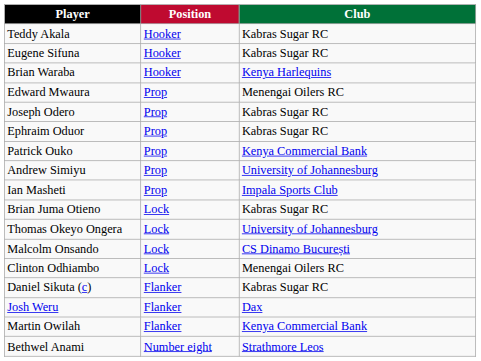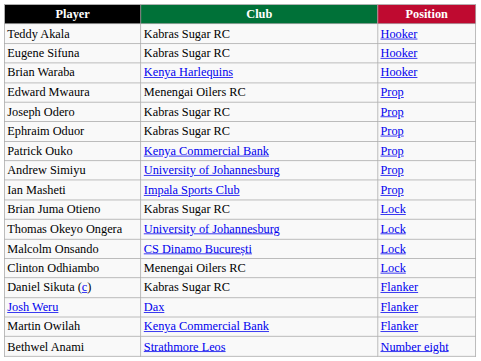 <table class="wikitable">
 <tr>
 <th style="background:#000; color:#fff;width:170px">Player</th>
+<th style="background:#007138; color:#fff;width:300px">Club</th>
 <th style="background:#BF0A30; color:#fff;width:120px">Position</th>
-<th style="background:#007138; color:#fff;width:300px">Club</th>
 </tr>
 <tr>
 <td>Teddy Akala</td>
+<td> Kabras Sugar RC</td>
 <td><a href='#'>Hooker</a></td>
-<td> Kabras Sugar RC</td>
 </tr>
 <tr>
 <td>Eugene Sifuna</td>
+<td> Kabras Sugar RC</td>
 <td><a href='#'>Hooker</a></td>
-<td> Kabras Sugar RC</td>
 </tr>
 <tr>
 <td>Brian Waraba</td>
+<td> <a href='#'>Kenya Harlequins</a></td>
 <td><a href='#'>Hooker</a></td>
-<td> <a href='#'>Kenya Harlequins</a></td>
 </tr>
 <tr>
 <td>Edward Mwaura</td>
+<td> Menengai Oilers RC</td>
 <td><a href='#'>Prop</a></td>
-<td> Menengai Oilers RC</td>
 </tr>
 <tr>
 <td>Joseph Odero</td>
+<td> Kabras Sugar RC</td>
 <td><a href='#'>Prop</a></td>
-<td> Kabras Sugar RC</td>
 </tr>
 <tr>
 <td>Ephraim Oduor</td>
+<td> Kabras Sugar RC</td>
 <td><a href='#'>Prop</a></td>
-<td> Kabras Sugar RC</td>
 </tr>
 <tr>
 <td>Patrick Ouko</td>
+<td> <a href='#'>Kenya Commercial Bank</a></td>
 <td><a href='#'>Prop</a></td>
-<td> <a href='#'>Kenya Commercial Bank</a></td>
 </tr>
 <tr>
 <td>Andrew Simiyu</td>
+<td> <a href='#'>University of Johannesburg</a></td>
 <td><a href='#'>Prop</a></td>
-<td> <a href='#'>University of Johannesburg</a></td>
 </tr>
 <tr>
 <td>Ian Masheti</td>
+<td> <a href='#'>Impala Sports Club</a></td>
 <td><a href='#'>Prop</a></td>
-<td> <a href='#'>Impala Sports Club</a></td>
 </tr>
 <tr>
 <td>Brian Juma Otieno</td>
+<td> Kabras Sugar RC</td>
 <td><a href='#'>Lock</a></td>
-<td> Kabras Sugar RC</td>
 </tr>
 <tr>
 <td>Thomas Okeyo Ongera</td>
+<td> <a href='#'>University of Johannesburg</a></td>
 <td><a href='#'>Lock</a></td>
-<td> <a href='#'>University of Johannesburg</a></td>
 </tr>
 <tr>
 <td>Malcolm Onsando</td>
+<td> <a href='#'>CS Dinamo București</a></td>
 <td><a href='#'>Lock</a></td>
-<td> <a href='#'>CS Dinamo București</a></td>
 </tr>
 <tr>
 <td>Clinton Odhiambo</td>
+<td>  Menengai Oilers RC</td>
 <td><a href='#'>Lock</a></td>
-<td>  Menengai Oilers RC</td>
 </tr>
 <tr>
 <td>Daniel Sikuta (<a href='#'>c</a>)</td>
+<td> Kabras Sugar RC</td>
 <td><a href='#'>Flanker</a></td>
-<td> Kabras Sugar RC</td>
 </tr>
 <tr>
 <td><a href='#'>Josh Weru</a></td>
+<td><a href='#'>Dax</a></td>
 <td><a href='#'>Flanker</a></td>
-<td><a href='#'>Dax</a></td>
 </tr>
 <tr>
 <td>Martin Owilah</td>
+<td> <a href='#'>Kenya Commercial Bank</a></td>
 <td><a href='#'>Flanker</a></td>
-<td> <a href='#'>Kenya Commercial Bank</a></td>
 </tr>
 <tr>
 <td>Bethwel Anami</td>
+<td> <a href='#'>Strathmore Leos</a></td>
 <td><a href='#'>Number eight</a></td>
-<td> <a href='#'>Strathmore Leos</a></td>
 </tr>
 </table>
